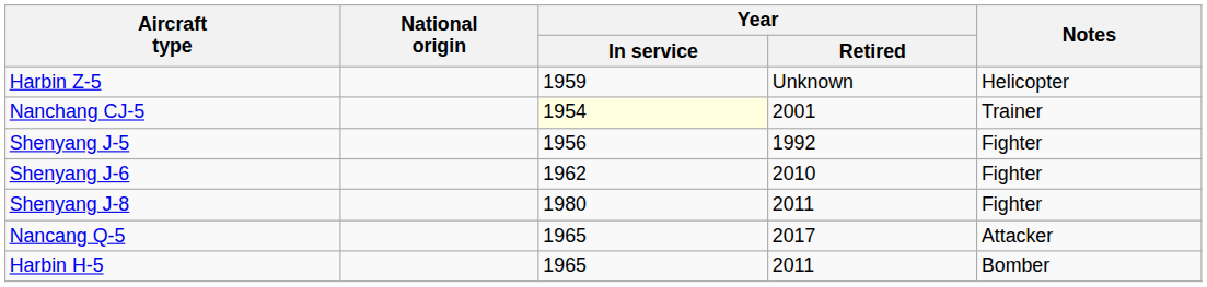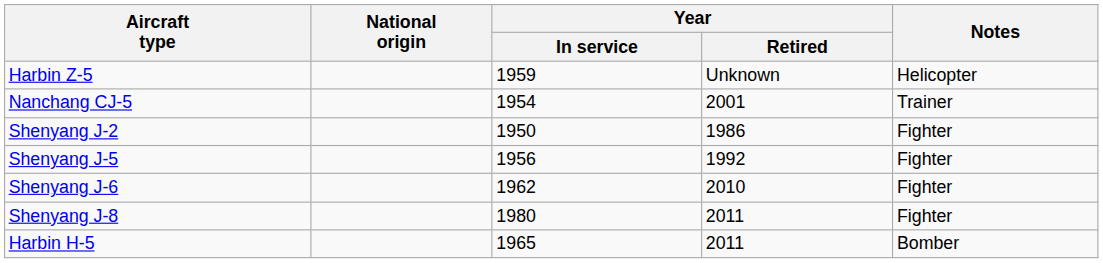 <table class="wikitable sortable" style="width:78%;">
 <tr>
 <th rowspan="2">Aircraft<br>type</th>
 <th rowspan="2">National<br>origin</th>
 <th colspan="2">Year</th>
 <th rowspan="2">Notes</th>
 </tr>
 <tr>
 <th>In service</th>
 <th>Retired</th>
 </tr>
 <tr>
 <td><a href='#'>Harbin Z-5</a></td>
 <td></td>
 <td>1959</td>
 <td>Unknown</td>
 <td>Helicopter</td>
 </tr>
 <tr>
 <td><a href='#'>Nanchang CJ-5</a></td>
 <td></td>
-<td style="background: lightyellow;">1954</td>
+<td>1954</td>
 <td>2001</td>
 <td>Trainer</td>
+</tr>
+<tr>
+<td><a href='#'>Shenyang J-2</a></td>
+<td></td>
+<td>1950</td>
+<td>1986</td>
+<td>Fighter</td>
 </tr>
 <tr>
 <td><a href='#'>Shenyang J-5</a></td>
 <td></td>
 <td>1956</td>
 <td>1992</td>
 <td>Fighter</td>
 </tr>
 <tr>
 <td><a href='#'>Shenyang J-6</a></td>
 <td></td>
 <td>1962</td>
 <td>2010</td>
 <td>Fighter</td>
 </tr>
 <tr>
 <td><a href='#'>Shenyang J-8</a></td>
 <td></td>
 <td>1980</td>
 <td>2011</td>
 <td>Fighter</td>
 </tr>
 <tr>
-<td><a href='#'>Nancang Q-5</a></td>
-<td></td>
-<td>1965</td>
-<td>2017</td>
-<td>Attacker</td>
-</tr>
-<tr>
 <td><a href='#'>Harbin H-5</a></td>
 <td></td>
 <td>1965</td>
 <td>2011</td>
 <td>Bomber</td>
 </tr>
 </table>
